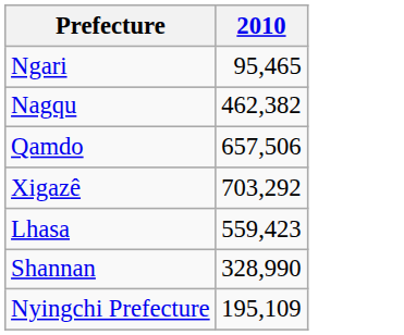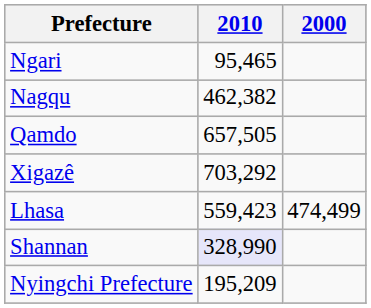 <table class="wikitable sortable" style="font-size:90%;" align="center">
 <tr>
 <th>Prefecture</th>
 <th><a href='#'>2010</a></th>
+<th><a href='#'>2000</a></th>
 </tr>
 <tr --------->
 <td><a href='#'>Ngari</a></td>
 <td style="text-align: right;">95,465</td>
+<td style="text-align: right;"></td>
 </tr>
 <tr --------->
 <td><a href='#'>Nagqu</a></td>
 <td style="text-align: right;">462,382</td>
+<td style="text-align: right;"></td>
 </tr>
 <tr --------->
 <td><a href='#'>Qamdo</a></td>
-<td style="text-align: right;">657,506</td>
+<td style="text-align: right;">657,505</td>
+<td style="text-align: right;"></td>
 </tr>
 <tr --------->
 <td><a href='#'>Xigazê</a></td>
 <td style="text-align: right;">703,292</td>
+<td style="text-align: right;"></td>
 </tr>
 <tr --------->
 <td><a href='#'>Lhasa</a></td>
 <td style="text-align: right;">559,423</td>
+<td style="text-align: right;">474,499</td>
 </tr>
 <tr --------->
 <td><a href='#'>Shannan</a></td>
-<td style="text-align: right;">328,990</td>
+<td style="background: lavender; text-align: right;">328,990</td>
+<td style="text-align: right;"></td>
 </tr>
 <tr --------->
 <td><a href='#'>Nyingchi Prefecture</a></td>
-<td style="text-align: right;">195,109</td>
+<td style="text-align: right;">195,209</td>
+<td style="text-align: right;"></td>
 </tr>
 </table>
